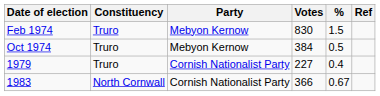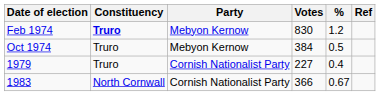 <table class="wikitable">
 <tr>
 <th>Date of election</th>
 <th>Constituency</th>
 <th>Party</th>
 <th>Votes</th>
 <th>%</th>
 <th>Ref</th>
 </tr>
 <tr>
 <td><a href='#'>Feb 1974</a></td>
-<td><a href='#'>Truro</a></td>
+<td><strong><a href='#'>Truro</a></strong></td>
 <td><a href='#'>Mebyon Kernow</a></td>
 <td>830</td>
-<td>1.5</td>
+<td>1.2</td>
 <td></td>
 </tr>
 <tr>
 <td><a href='#'>Oct 1974</a></td>
 <td>Truro</td>
 <td>Mebyon Kernow</td>
 <td>384</td>
 <td>0.5</td>
 <td></td>
 </tr>
 <tr>
 <td><a href='#'>1979</a></td>
 <td>Truro</td>
 <td><a href='#'>Cornish Nationalist Party</a></td>
 <td>227</td>
 <td>0.4</td>
 <td></td>
 </tr>
 <tr>
 <td><a href='#'>1983</a></td>
 <td><a href='#'>North Cornwall</a></td>
 <td>Cornish Nationalist Party</td>
 <td>366</td>
 <td>0.67</td>
 <td></td>
 </tr>
 </table>
